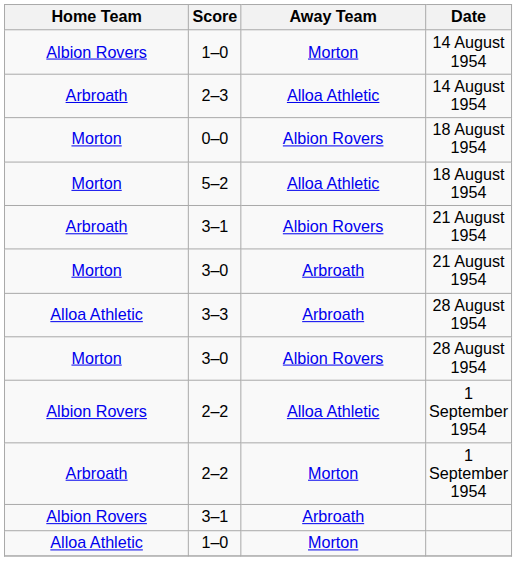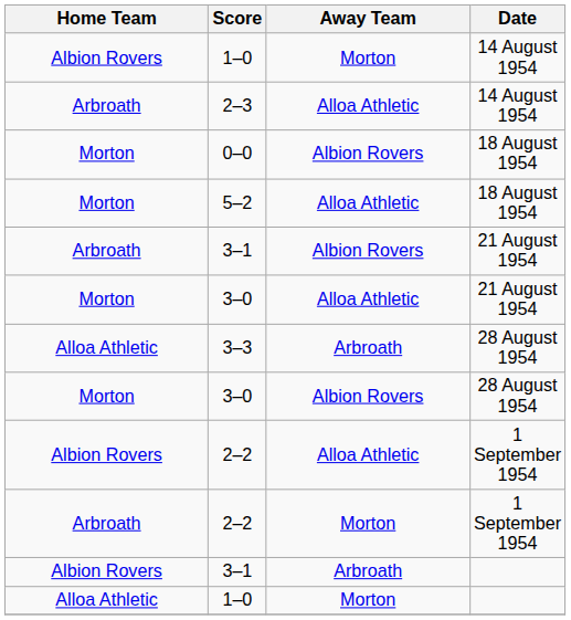 <table class="wikitable" style="text-align:center;">
 <tr>
 <th width=175>Home Team</th>
 <th width=20>Score</th>
 <th width=175>Away Team</th>
 <th width= 75>Date</th>
 </tr>
 <tr>
 <td><a href='#'>Albion Rovers</a></td>
 <td>1–0</td>
 <td><a href='#'>Morton</a></td>
 <td>14 August 1954</td>
 </tr>
 <tr>
 <td><a href='#'>Arbroath</a></td>
 <td>2–3</td>
 <td><a href='#'>Alloa Athletic</a></td>
 <td>14 August 1954</td>
 </tr>
 <tr>
 <td><a href='#'>Morton</a></td>
 <td>0–0</td>
 <td><a href='#'>Albion Rovers</a></td>
 <td>18 August 1954</td>
 </tr>
 <tr>
 <td><a href='#'>Morton</a></td>
 <td>5–2</td>
 <td><a href='#'>Alloa Athletic</a></td>
 <td>18 August 1954</td>
 </tr>
 <tr>
 <td><a href='#'>Arbroath</a></td>
 <td>3–1</td>
 <td><a href='#'>Albion Rovers</a></td>
 <td>21 August 1954</td>
 </tr>
 <tr>
 <td><a href='#'>Morton</a></td>
 <td>3–0</td>
-<td><a href='#'>Arbroath</a></td>
+<td><a href='#'>Alloa Athletic</a></td>
 <td>21 August 1954</td>
 </tr>
 <tr>
 <td><a href='#'>Alloa Athletic</a></td>
 <td>3–3</td>
 <td><a href='#'>Arbroath</a></td>
 <td>28 August 1954</td>
 </tr>
 <tr>
 <td><a href='#'>Morton</a></td>
 <td>3–0</td>
 <td><a href='#'>Albion Rovers</a></td>
 <td>28 August 1954</td>
 </tr>
 <tr>
 <td><a href='#'>Albion Rovers</a></td>
 <td>2–2</td>
 <td><a href='#'>Alloa Athletic</a></td>
 <td>1 September 1954</td>
 </tr>
 <tr>
 <td><a href='#'>Arbroath</a></td>
 <td>2–2</td>
 <td><a href='#'>Morton</a></td>
 <td>1 September 1954</td>
 </tr>
 <tr>
 <td><a href='#'>Albion Rovers</a></td>
 <td>3–1</td>
 <td><a href='#'>Arbroath</a></td>
 <td></td>
 </tr>
 <tr>
 <td><a href='#'>Alloa Athletic</a></td>
 <td>1–0</td>
 <td><a href='#'>Morton</a></td>
 <td></td>
 </tr>
 <tr>
 </tr>
 </table>
